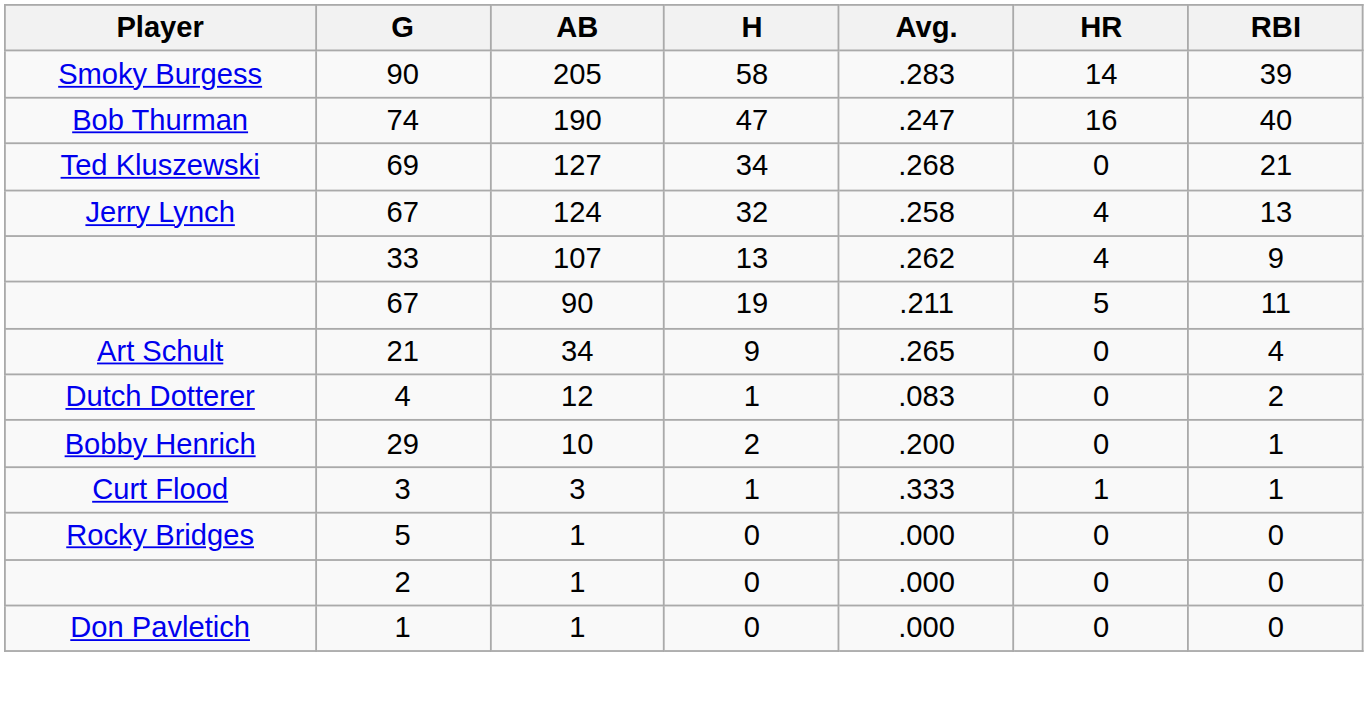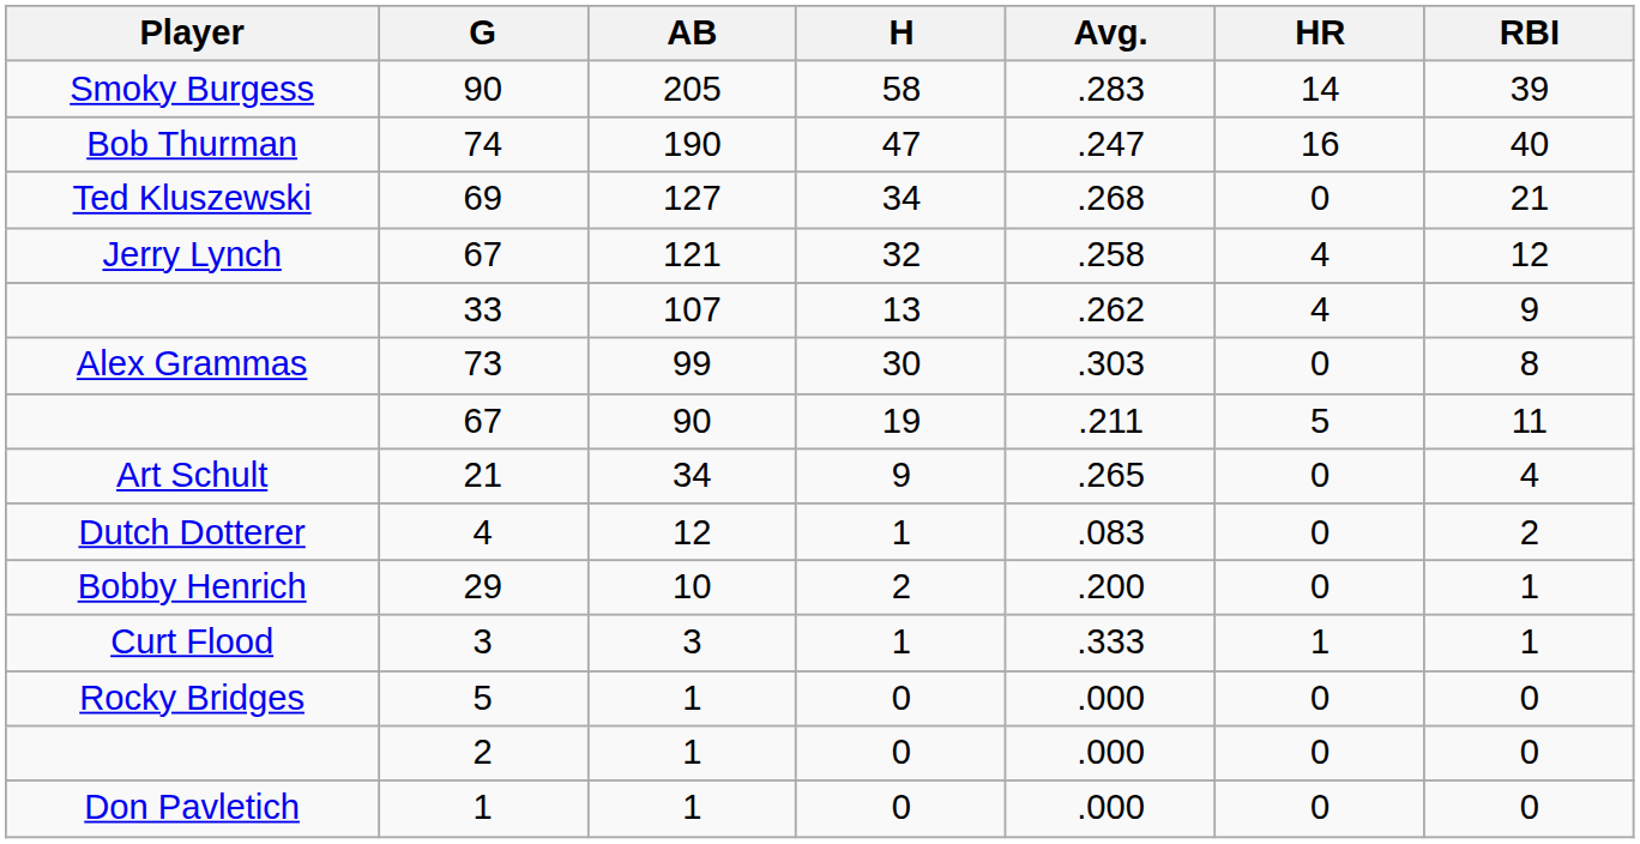 <table class="wikitable sortable">
 <tr>
 <th bgcolor="#DDDDFF" width="16%">Player</th>
 <th bgcolor="#DDDDFF" width="9%">G</th>
 <th bgcolor="#DDDDFF" width="9%">AB</th>
 <th bgcolor="#DDDDFF" width="9%">H</th>
 <th bgcolor="#DDDDFF" width="9%">Avg.</th>
 <th bgcolor="#DDDDFF" width="9%">HR</th>
 <th bgcolor="#DDDDFF" width="9%">RBI</th>
 </tr>
 <tr align="center">
 <td><a href='#'>Smoky Burgess</a></td>
 <td>90</td>
 <td>205</td>
 <td>58</td>
 <td>.283</td>
 <td>14</td>
 <td>39</td>
 </tr>
 <tr align="center">
 <td><a href='#'>Bob Thurman</a></td>
 <td>74</td>
 <td>190</td>
 <td>47</td>
 <td>.247</td>
 <td>16</td>
 <td>40</td>
 </tr>
 <tr align="center">
 <td><a href='#'>Ted Kluszewski</a></td>
 <td>69</td>
 <td>127</td>
 <td>34</td>
 <td>.268</td>
 <td>0</td>
 <td>21</td>
 </tr>
 <tr align="center">
 <td><a href='#'>Jerry Lynch</a></td>
 <td>67</td>
-<td>124</td>
+<td>121</td>
 <td>32</td>
 <td>.258</td>
 <td>4</td>
-<td>13</td>
+<td>12</td>
 </tr>
 <tr align="center">
 <td></td>
 <td>33</td>
 <td>107</td>
 <td>13</td>
 <td>.262</td>
 <td>4</td>
 <td>9</td>
+</tr>
+<tr align="center">
+<td><a href='#'>Alex Grammas</a></td>
+<td>73</td>
+<td>99</td>
+<td>30</td>
+<td>.303</td>
+<td>0</td>
+<td>8</td>
 </tr>
 <tr align="center">
 <td></td>
 <td>67</td>
 <td>90</td>
 <td>19</td>
 <td>.211</td>
 <td>5</td>
 <td>11</td>
 </tr>
 <tr align="center">
 <td><a href='#'>Art Schult</a></td>
 <td>21</td>
 <td>34</td>
 <td>9</td>
 <td>.265</td>
 <td>0</td>
 <td>4</td>
 </tr>
 <tr align="center">
 <td><a href='#'>Dutch Dotterer</a></td>
 <td>4</td>
 <td>12</td>
 <td>1</td>
 <td>.083</td>
 <td>0</td>
 <td>2</td>
 </tr>
 <tr align="center">
 <td><a href='#'>Bobby Henrich</a></td>
 <td>29</td>
 <td>10</td>
 <td>2</td>
 <td>.200</td>
 <td>0</td>
 <td>1</td>
 </tr>
 <tr align="center">
 <td><a href='#'>Curt Flood</a></td>
 <td>3</td>
 <td>3</td>
 <td>1</td>
 <td>.333</td>
 <td>1</td>
 <td>1</td>
 </tr>
 <tr align="center">
 <td><a href='#'>Rocky Bridges</a></td>
 <td>5</td>
 <td>1</td>
 <td>0</td>
 <td>.000</td>
 <td>0</td>
 <td>0</td>
 </tr>
 <tr align="center">
 <td></td>
 <td>2</td>
 <td>1</td>
 <td>0</td>
 <td>.000</td>
 <td>0</td>
 <td>0</td>
 </tr>
 <tr align="center">
 <td><a href='#'>Don Pavletich</a></td>
 <td>1</td>
 <td>1</td>
 <td>0</td>
 <td>.000</td>
 <td>0</td>
 <td>0</td>
 </tr>
 </table>
